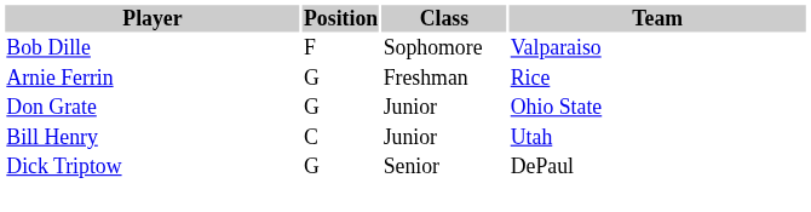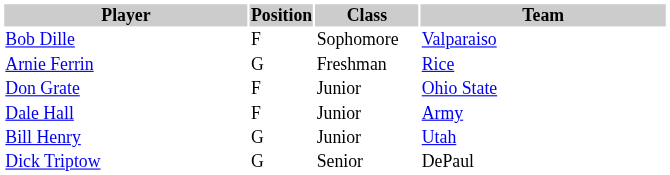 <table style="width:600px" "border:'1' 'solid' 'gray'">
 <tr>
 <th style="background:#CCCCCC;width:40%">Player</th>
 <th style="background:#CCCCCC;width:4%">Position</th>
 <th style="background:#CCCCCC;width:16%">Class</th>
 <th style="background:#CCCCCC;width:40%">Team</th>
 </tr>
 <tr>
 <td><a href='#'>Bob Dille</a></td>
 <td>F</td>
 <td>Sophomore</td>
 <td><a href='#'>Valparaiso</a></td>
 </tr>
 <tr>
 <td><a href='#'>Arnie Ferrin</a></td>
 <td>G</td>
 <td>Freshman</td>
 <td><a href='#'>Rice</a></td>
 </tr>
 <tr>
 <td><a href='#'>Don Grate</a></td>
-<td>G</td>
+<td>F</td>
 <td>Junior</td>
 <td><a href='#'>Ohio State</a></td>
 </tr>
 <tr>
+<td><a href='#'>Dale Hall</a></td>
+<td>F</td>
+<td>Junior</td>
+<td><a href='#'>Army</a></td>
+</tr>
+<tr>
 <td><a href='#'>Bill Henry</a></td>
-<td>C</td>
+<td>G</td>
 <td>Junior</td>
 <td><a href='#'>Utah</a></td>
 </tr>
 <tr>
 <td><a href='#'>Dick Triptow</a></td>
 <td>G</td>
 <td>Senior</td>
 <td>DePaul</td>
 </tr>
 </table>
